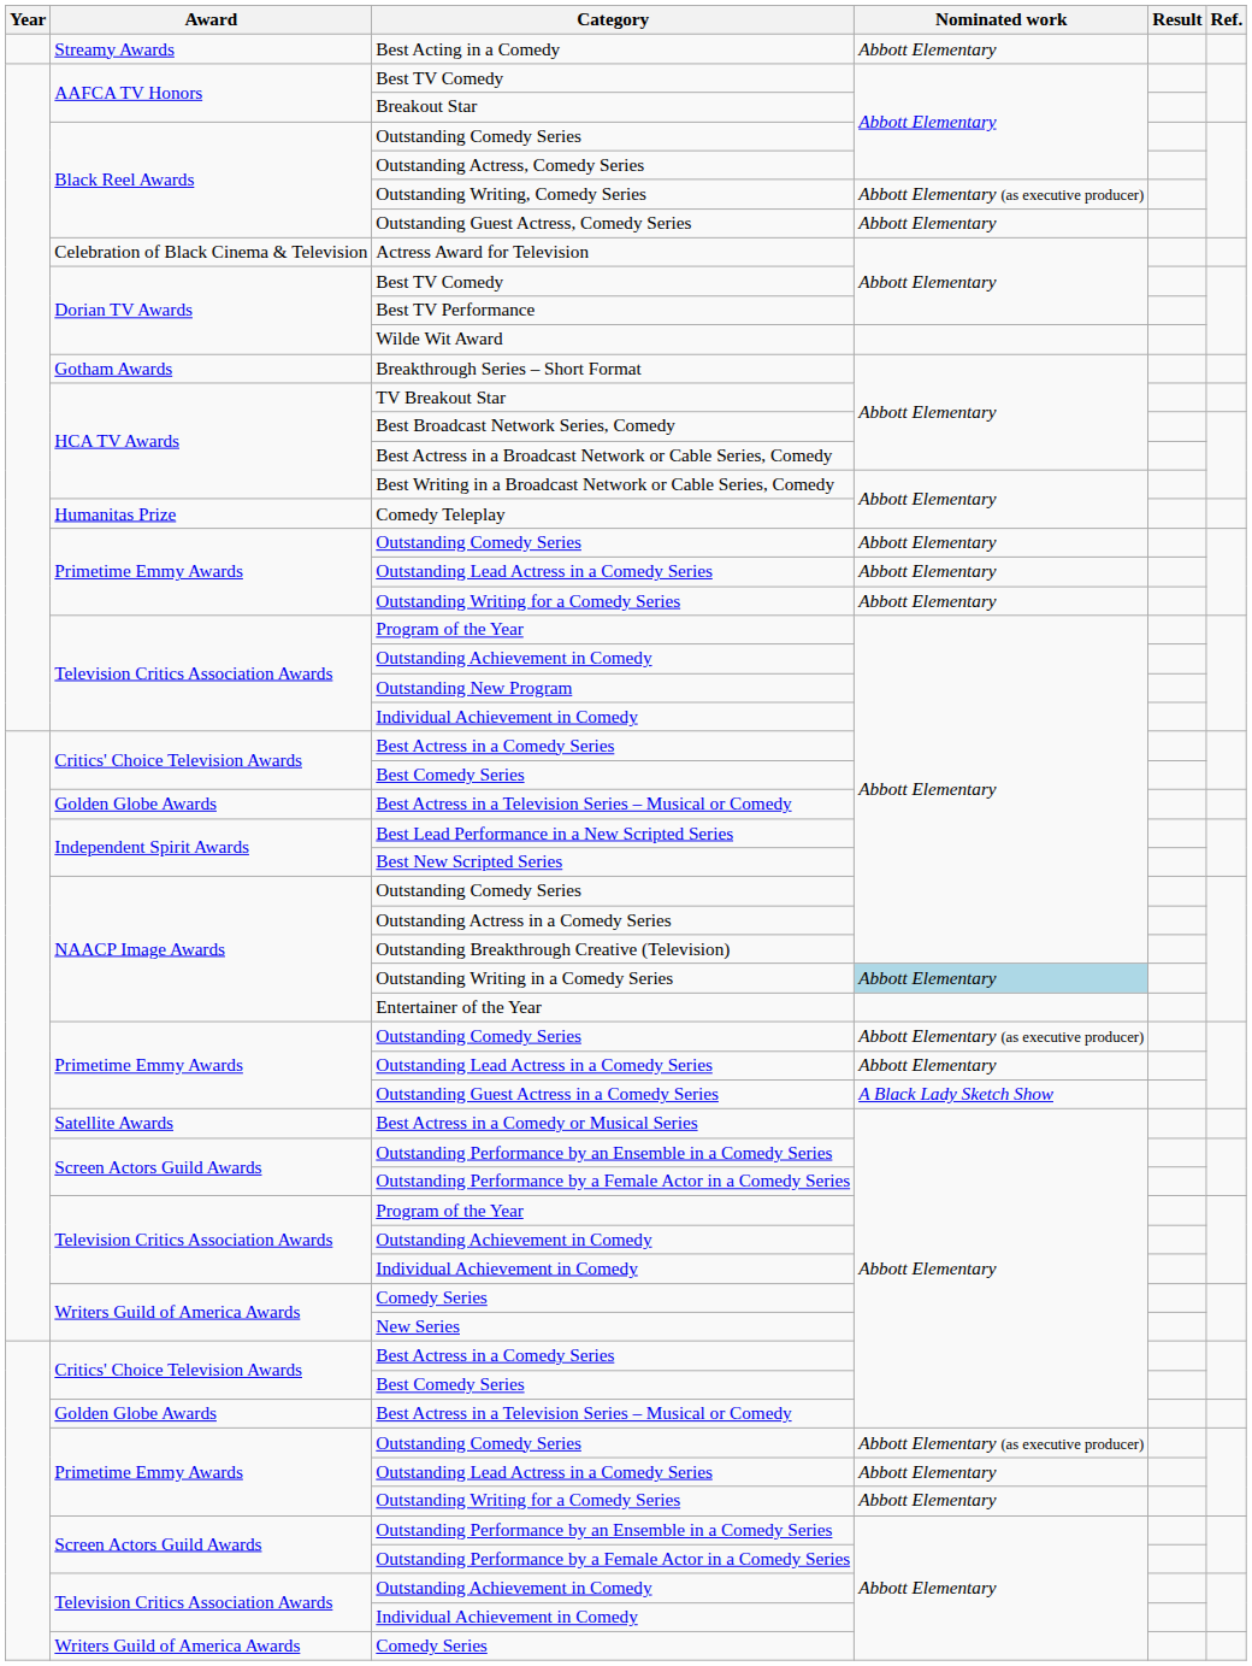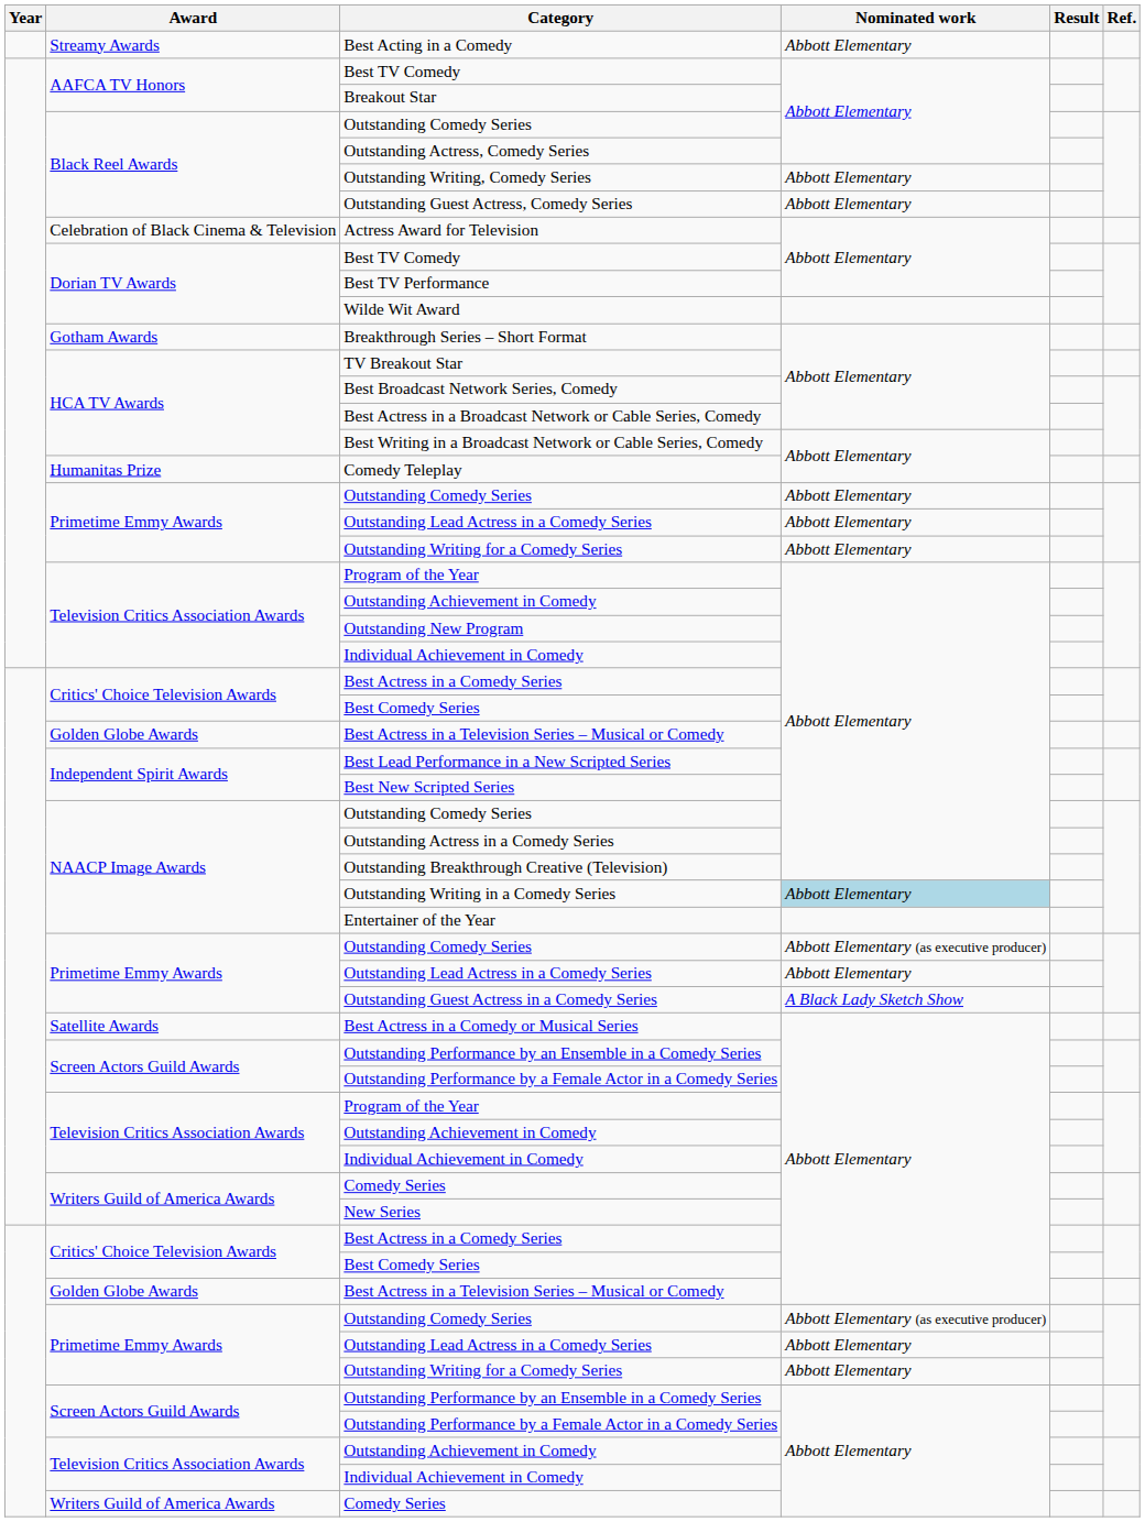 <table class="wikitable sortable">
 <tr>
 <th>Year</th>
 <th>Award</th>
 <th>Category</th>
 <th>Nominated work</th>
 <th>Result</th>
 <th>Ref.</th>
 </tr>
 <tr>
 <td></td>
 <td><a href='#'>Streamy Awards</a></td>
 <td>Best Acting in a Comedy</td>
 <td><em>Abbott Elementary</em></td>
 <td></td>
 <td align="center"></td>
 </tr>
 <tr>
 <td rowspan="23"></td>
 <td rowspan="2"><a href='#'>AAFCA TV Honors</a></td>
 <td>Best TV Comedy</td>
 <td rowspan="4"><em><a href='#'>Abbott Elementary</a></em></td>
 <td></td>
 <td align="center" rowspan="2"></td>
 </tr>
 <tr>
 <td>Breakout Star</td>
 <td></td>
 </tr>
 <tr>
 <td rowspan="4"><a href='#'>Black Reel Awards</a></td>
 <td>Outstanding Comedy Series</td>
 <td></td>
 <td align="center" rowspan="4"></td>
 </tr>
 <tr>
 <td>Outstanding Actress, Comedy Series</td>
 <td></td>
 </tr>
 <tr>
 <td>Outstanding Writing, Comedy Series</td>
-<td><em>Abbott Elementary</em> <small>(as executive producer)</small></td>
+<td><em>Abbott Elementary</em> </td>
 <td></td>
 </tr>
 <tr>
 <td>Outstanding Guest Actress, Comedy Series</td>
 <td><em>Abbott Elementary</em></td>
 <td></td>
 </tr>
 <tr>
 <td>Celebration of Black Cinema & Television</td>
 <td>Actress Award for Television</td>
 <td rowspan="3"><em>Abbott Elementary</em></td>
 <td></td>
 <td align="center"></td>
 </tr>
 <tr>
 <td rowspan="3"><a href='#'>Dorian TV Awards</a></td>
 <td>Best TV Comedy</td>
 <td></td>
 <td align="center" rowspan="3"></td>
 </tr>
 <tr>
 <td>Best TV Performance</td>
 <td></td>
 </tr>
 <tr>
 <td>Wilde Wit Award</td>
 <td></td>
 <td></td>
 </tr>
 <tr>
 <td><a href='#'>Gotham Awards</a></td>
 <td>Breakthrough Series – Short Format</td>
 <td rowspan="4"><em>Abbott Elementary</em></td>
 <td></td>
 <td align="center"></td>
 </tr>
 <tr>
 <td rowspan="4"><a href='#'>HCA TV Awards</a></td>
 <td>TV Breakout Star</td>
 <td></td>
 <td align="center"></td>
 </tr>
 <tr>
 <td>Best Broadcast Network Series, Comedy</td>
 <td></td>
 <td align="center" rowspan="3"></td>
 </tr>
 <tr>
 <td>Best Actress in a Broadcast Network or Cable Series, Comedy</td>
 <td></td>
 </tr>
 <tr>
 <td>Best Writing in a Broadcast Network or Cable Series, Comedy</td>
 <td rowspan="2"><em>Abbott Elementary</em> </td>
 <td></td>
 </tr>
 <tr>
 <td><a href='#'>Humanitas Prize</a></td>
 <td>Comedy Teleplay</td>
 <td></td>
 <td align="center"></td>
 </tr>
 <tr>
 <td rowspan="3"><a href='#'>Primetime Emmy Awards</a></td>
 <td><a href='#'>Outstanding Comedy Series</a></td>
 <td><em>Abbott Elementary</em> </td>
 <td></td>
 <td align="center" rowspan="3"></td>
 </tr>
 <tr>
 <td><a href='#'>Outstanding Lead Actress in a Comedy Series</a></td>
 <td><em>Abbott Elementary</em></td>
 <td></td>
 </tr>
 <tr>
 <td><a href='#'>Outstanding Writing for a Comedy Series</a></td>
 <td><em>Abbott Elementary</em> </td>
 <td></td>
 </tr>
 <tr>
 <td rowspan="4"><a href='#'>Television Critics Association Awards</a></td>
 <td><a href='#'>Program of the Year</a></td>
 <td rowspan="12"><em>Abbott Elementary</em></td>
 <td></td>
 <td align="center" rowspan="4"></td>
 </tr>
 <tr>
 <td><a href='#'>Outstanding Achievement in Comedy</a></td>
 <td></td>
 </tr>
 <tr>
 <td><a href='#'>Outstanding New Program</a></td>
 <td></td>
 </tr>
 <tr>
 <td><a href='#'>Individual Achievement in Comedy</a></td>
 <td></td>
 </tr>
 <tr>
 <td rowspan="21"></td>
 <td rowspan="2"><a href='#'>Critics' Choice Television Awards</a></td>
 <td><a href='#'>Best Actress in a Comedy Series</a></td>
 <td></td>
 <td align="center" rowspan="2"></td>
 </tr>
 <tr>
 <td><a href='#'>Best Comedy Series</a></td>
 <td></td>
 </tr>
 <tr>
 <td><a href='#'>Golden Globe Awards</a></td>
 <td><a href='#'>Best Actress in a Television Series – Musical or Comedy</a></td>
 <td></td>
 <td align="center"></td>
 </tr>
 <tr>
 <td rowspan="2"><a href='#'>Independent Spirit Awards</a></td>
 <td><a href='#'>Best Lead Performance in a New Scripted Series</a></td>
 <td></td>
 <td align="center" rowspan="2"> <br> </td>
 </tr>
 <tr>
 <td><a href='#'>Best New Scripted Series</a></td>
 <td></td>
 </tr>
 <tr>
 <td rowspan="5"><a href='#'>NAACP Image Awards</a></td>
 <td>Outstanding Comedy Series</td>
 <td></td>
 <td align="center" rowspan="5"></td>
 </tr>
 <tr>
 <td>Outstanding Actress in a Comedy Series</td>
 <td></td>
 </tr>
 <tr>
 <td>Outstanding Breakthrough Creative (Television)</td>
 <td></td>
 </tr>
 <tr>
 <td>Outstanding Writing in a Comedy Series</td>
 <td style="background: lightblue;"><em>Abbott Elementary</em> </td>
 <td></td>
 </tr>
 <tr>
 <td>Entertainer of the Year</td>
 <td></td>
 <td></td>
 </tr>
 <tr>
 <td rowspan="3"><a href='#'>Primetime Emmy Awards</a></td>
 <td><a href='#'>Outstanding Comedy Series</a></td>
 <td><em>Abbott Elementary</em> <small>(as executive producer)</small></td>
 <td></td>
 <td align="center" rowspan="3"></td>
 </tr>
 <tr>
 <td><a href='#'>Outstanding Lead Actress in a Comedy Series</a></td>
 <td><em>Abbott Elementary</em></td>
 <td></td>
 </tr>
 <tr>
 <td><a href='#'>Outstanding Guest Actress in a Comedy Series</a></td>
 <td><em><a href='#'>A Black Lady Sketch Show</a></em></td>
 <td></td>
 </tr>
 <tr>
 <td><a href='#'>Satellite Awards</a></td>
 <td><a href='#'>Best Actress in a Comedy or Musical Series</a></td>
 <td rowspan="11"><em>Abbott Elementary</em></td>
 <td></td>
 <td align="center"></td>
 </tr>
 <tr>
 <td rowspan="2"><a href='#'>Screen Actors Guild Awards</a></td>
 <td><a href='#'>Outstanding Performance by an Ensemble in a Comedy Series</a></td>
 <td></td>
 <td align="center" rowspan="2"></td>
 </tr>
 <tr>
 <td><a href='#'>Outstanding Performance by a Female Actor in a Comedy Series</a></td>
 <td></td>
 </tr>
 <tr>
 <td rowspan="3"><a href='#'>Television Critics Association Awards</a></td>
 <td><a href='#'>Program of the Year</a></td>
 <td></td>
 <td align="center" rowspan="3"></td>
 </tr>
 <tr>
 <td><a href='#'>Outstanding Achievement in Comedy</a></td>
 <td></td>
 </tr>
 <tr>
 <td><a href='#'>Individual Achievement in Comedy</a></td>
 <td></td>
 </tr>
 <tr>
 <td rowspan="2"><a href='#'>Writers Guild of America Awards</a></td>
 <td><a href='#'>Comedy Series</a></td>
 <td></td>
 <td align="center" rowspan="2"></td>
 </tr>
 <tr>
 <td><a href='#'>New Series</a></td>
 <td></td>
 </tr>
 <tr>
 <td rowspan="11"></td>
 <td rowspan="2"><a href='#'>Critics' Choice Television Awards</a></td>
 <td><a href='#'>Best Actress in a Comedy Series</a></td>
 <td></td>
 <td align="center" rowspan="2"></td>
 </tr>
 <tr>
 <td><a href='#'>Best Comedy Series</a></td>
 <td></td>
 </tr>
 <tr>
 <td><a href='#'>Golden Globe Awards</a></td>
 <td><a href='#'>Best Actress in a Television Series – Musical or Comedy</a></td>
 <td></td>
 <td align="center"></td>
 </tr>
 <tr>
 <td rowspan="3"><a href='#'>Primetime Emmy Awards</a></td>
 <td><a href='#'>Outstanding Comedy Series</a></td>
 <td><em>Abbott Elementary</em> <small>(as executive producer)</small></td>
 <td></td>
 <td align="center" rowspan="3"></td>
 </tr>
 <tr>
 <td><a href='#'>Outstanding Lead Actress in a Comedy Series</a></td>
 <td><em>Abbott Elementary</em></td>
 <td></td>
 </tr>
 <tr>
 <td><a href='#'>Outstanding Writing for a Comedy Series</a></td>
 <td><em>Abbott Elementary</em> </td>
 <td></td>
 </tr>
 <tr>
 <td rowspan="2"><a href='#'>Screen Actors Guild Awards</a></td>
 <td><a href='#'>Outstanding Performance by an Ensemble in a Comedy Series</a></td>
 <td rowspan="5"><em>Abbott Elementary</em></td>
 <td></td>
 <td align="center" rowspan="2"></td>
 </tr>
 <tr>
 <td><a href='#'>Outstanding Performance by a Female Actor in a Comedy Series</a></td>
 <td></td>
 </tr>
 <tr>
 <td rowspan="2"><a href='#'>Television Critics Association Awards</a></td>
 <td><a href='#'>Outstanding Achievement in Comedy</a></td>
 <td></td>
 <td align="center" rowspan="2"></td>
 </tr>
 <tr>
 <td><a href='#'>Individual Achievement in Comedy</a></td>
 <td></td>
 </tr>
 <tr>
 <td><a href='#'>Writers Guild of America Awards</a></td>
 <td><a href='#'>Comedy Series</a></td>
 <td></td>
 <td align="center"></td>
 </tr>
 </table>
